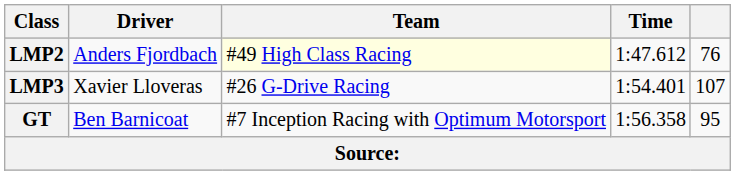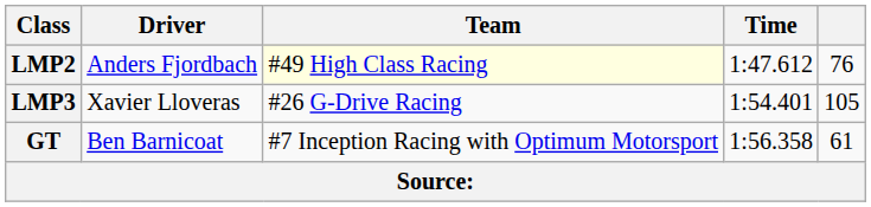 <table class="wikitable" style="font-size: 90%;">
 <tr>
 <th>Class</th>
 <th>Driver</th>
 <th>Team</th>
 <th>Time</th>
 <th></th>
 </tr>
 <tr>
 <th>LMP2</th>
 <td> <a href='#'>Anders Fjordbach</a></td>
 <td style="background: lightyellow;"> #49 <a href='#'>High Class Racing</a></td>
 <td>1:47.612</td>
 <td align="center">76</td>
 </tr>
 <tr>
 <th>LMP3</th>
 <td> Xavier Lloveras</td>
 <td> #26 <a href='#'>G-Drive Racing</a></td>
 <td>1:54.401</td>
-<td align="center">107</td>
+<td align="center">105</td>
 </tr>
 <tr>
 <th>GT</th>
 <td> <a href='#'>Ben Barnicoat</a></td>
 <td> #7 Inception Racing with <a href='#'>Optimum Motorsport</a></td>
 <td>1:56.358</td>
-<td align="center">95</td>
+<td align="center">61</td>
 </tr>
 <tr>
 <th colspan="5">Source:</th>
 </tr>
 </table>
